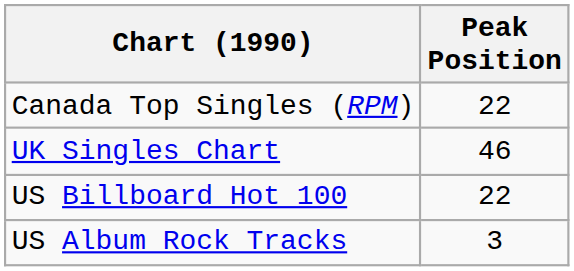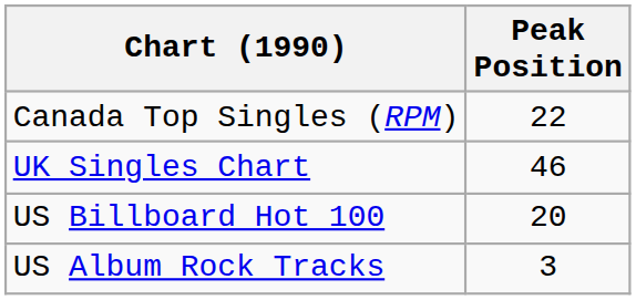 <table class="wikitable">
 <tr>
 <th>Chart (1990)</th>
 <th>Peak<br>Position</th>
 </tr>
 <tr>
 <td>Canada Top Singles (<em><a href='#'>RPM</a></em>)</td>
 <td style="text-align:center;">22</td>
 </tr>
 <tr>
 <td><a href='#'>UK Singles Chart</a></td>
 <td align="center">46</td>
 </tr>
 <tr>
 <td>US <a href='#'>Billboard Hot 100</a></td>
-<td align="center">22</td>
+<td align="center">20</td>
 </tr>
 <tr>
 <td>US <a href='#'>Album Rock Tracks</a></td>
 <td align="center">3</td>
 </tr>
 </table>
